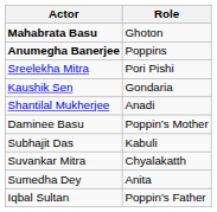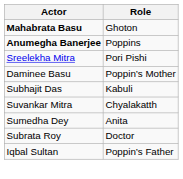 <table class="wikitable">
 <tr>
 <th>Actor</th>
 <th>Role</th>
 </tr>
 <tr>
 <td><strong>Mahabrata Basu</strong></td>
 <td>Ghoton</td>
 </tr>
 <tr>
 <td><strong>Anumegha Banerjee</strong></td>
 <td>Poppins</td>
 </tr>
 <tr>
 <td><a href='#'>Sreelekha Mitra</a></td>
 <td>Pori Pishi</td>
 </tr>
 <tr>
-<td><a href='#'>Kaushik Sen</a></td>
-<td>Gondaria</td>
-</tr>
-<tr>
-<td><a href='#'>Shantilal Mukherjee</a></td>
-<td>Anadi</td>
-</tr>
-<tr>
 <td>Daminee Basu</td>
 <td>Poppin’s Mother</td>
 </tr>
 <tr>
 <td>Subhajit Das</td>
 <td>Kabuli</td>
 </tr>
 <tr>
 <td>Suvankar Mitra</td>
 <td>Chyalakatth</td>
 </tr>
 <tr>
 <td>Sumedha Dey</td>
 <td>Anita</td>
 </tr>
 <tr>
+<td>Subrata Roy</td>
+<td>Doctor</td>
+</tr>
+<tr>
 <td>Iqbal Sultan</td>
 <td>Poppin’s Father</td>
 </tr>
 </table>
